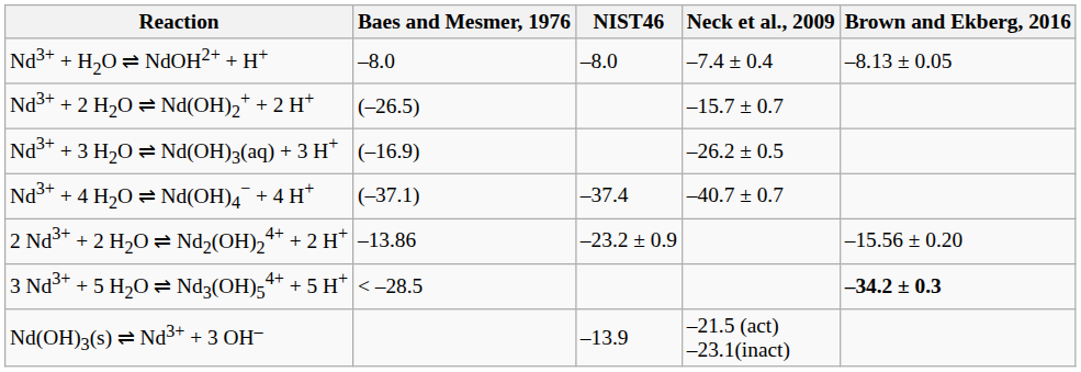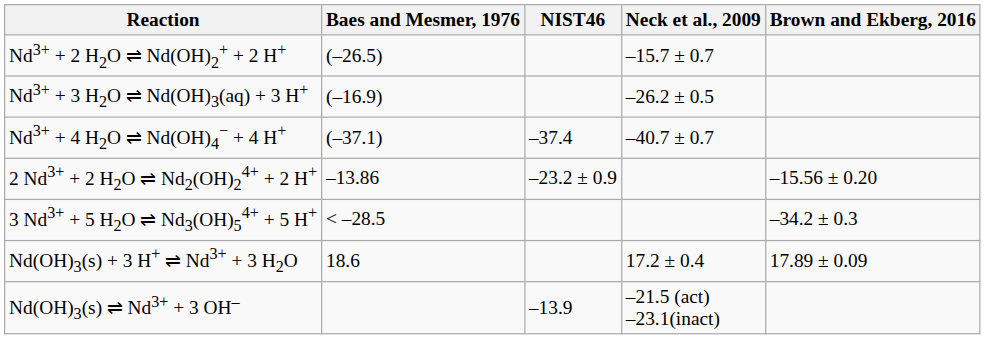 <table class="wikitable">
 <tr>
 <th>Reaction</th>
 <th>Baes and Mesmer, 1976</th>
 <th>NIST46</th>
 <th>Neck et al., 2009</th>
 <th>Brown and Ekberg, 2016</th>
-</tr>
-<tr>
-<td>Nd<sup>3+</sup> + H<sub>2</sub>O ⇌ NdOH<sup>2+</sup> + H<sup>+</sup></td>
-<td>–8.0</td>
-<td>–8.0</td>
-<td>–7.4 ± 0.4</td>
-<td>–8.13 ± 0.05</td>
 </tr>
 <tr>
 <td>Nd<sup>3+</sup> + 2 H<sub>2</sub>O ⇌ Nd(OH)<sub>2</sub><sup>+</sup> + 2 H<sup>+</sup></td>
 <td>(–26.5)</td>
 <td></td>
 <td>–15.7 ± 0.7</td>
 <td></td>
 </tr>
 <tr>
 <td>Nd<sup>3+</sup> + 3 H<sub>2</sub>O ⇌ Nd(OH)<sub>3</sub>(aq) + 3 H<sup>+</sup></td>
 <td>(–16.9)</td>
 <td></td>
 <td>–26.2 ± 0.5</td>
 <td></td>
 </tr>
 <tr>
 <td>Nd<sup>3+</sup> + 4 H<sub>2</sub>O ⇌ Nd(OH)<sub>4</sub><sup>−</sup> + 4 H<sup>+</sup></td>
 <td>(–37.1)</td>
 <td>–37.4</td>
 <td>–40.7 ± 0.7</td>
 <td></td>
 </tr>
 <tr>
 <td>2 Nd<sup>3+</sup> + 2 H<sub>2</sub>O ⇌ Nd<sub>2</sub>(OH)<sub>2</sub><sup>4+</sup> + 2 H<sup>+</sup></td>
 <td>–13.86</td>
 <td>–23.2 ± 0.9</td>
 <td></td>
 <td>–15.56 ± 0.20</td>
 </tr>
 <tr>
 <td>3 Nd<sup>3+</sup> + 5 H<sub>2</sub>O ⇌ Nd<sub>3</sub>(OH)<sub>5</sub><sup>4+</sup> + 5 H<sup>+</sup></td>
 <td>< –28.5</td>
 <td></td>
 <td></td>
-<td><strong>–34.2 ± 0.3</strong></td>
+<td>–34.2 ± 0.3</td>
+</tr>
+<tr>
+<td>Nd(OH)<sub>3</sub>(s) + 3 H<sup>+</sup> ⇌ Nd<sup>3+</sup> + 3 H<sub>2</sub>O</td>
+<td>18.6</td>
+<td></td>
+<td>17.2 ± 0.4</td>
+<td>17.89 ± 0.09</td>
 </tr>
 <tr>
 <td>Nd(OH)<sub>3</sub>(s) ⇌ Nd<sup>3+</sup> + 3 OH<sup>–</sup></td>
 <td></td>
 <td>–13.9</td>
 <td>–21.5 (act)<br>–23.1(inact)</td>
 <td></td>
 </tr>
 </table>
